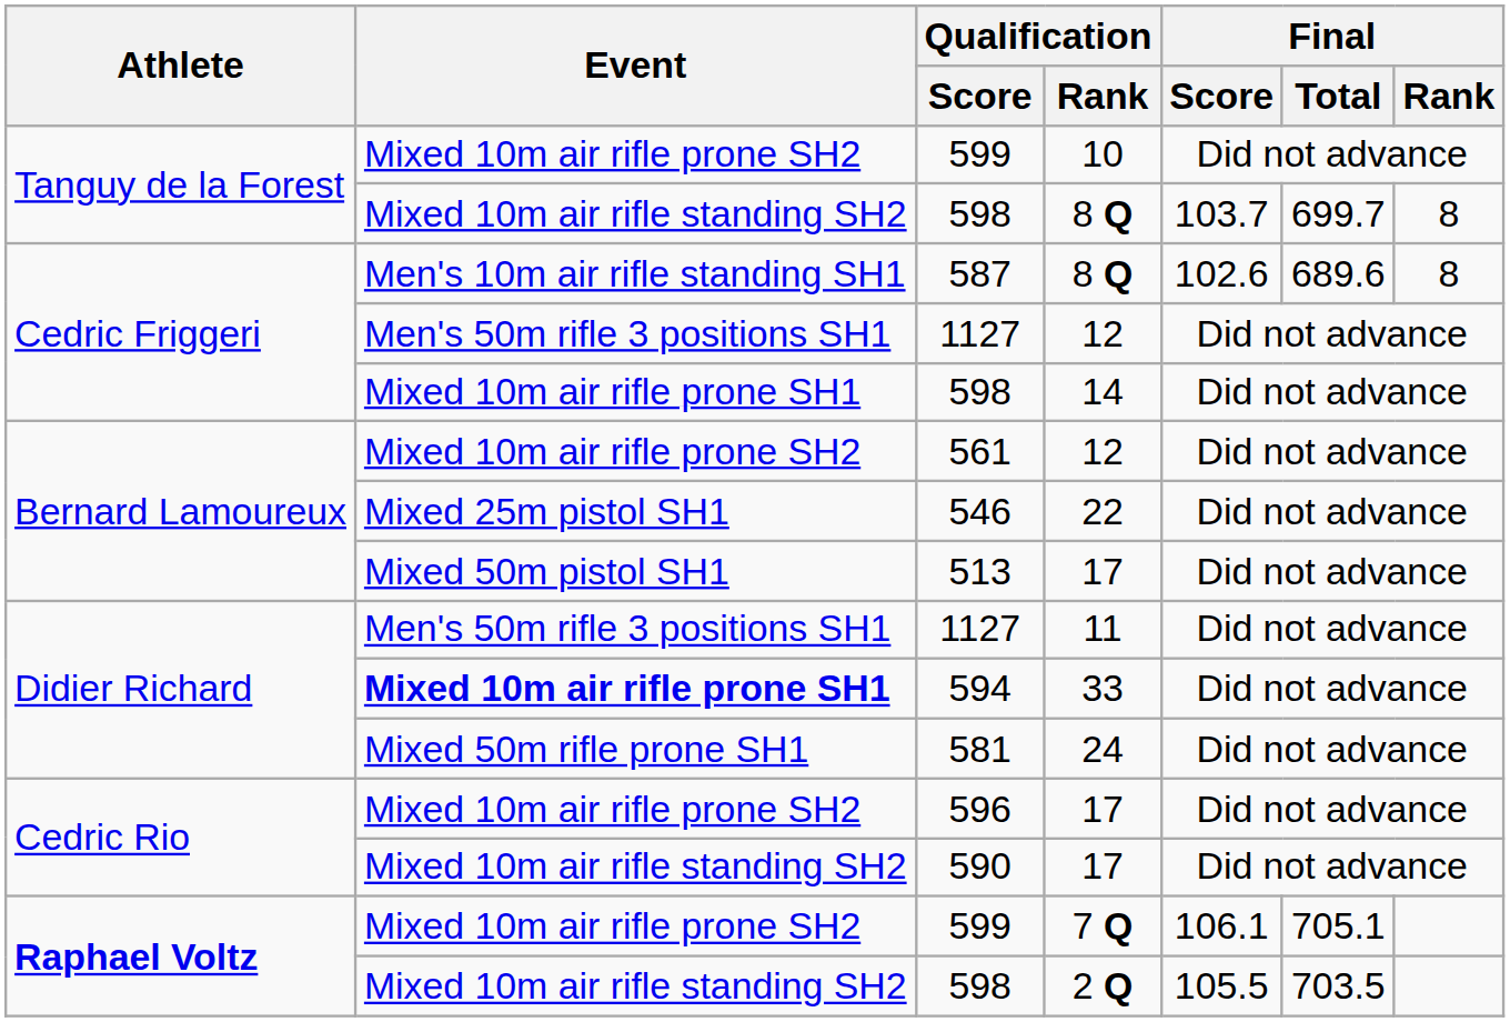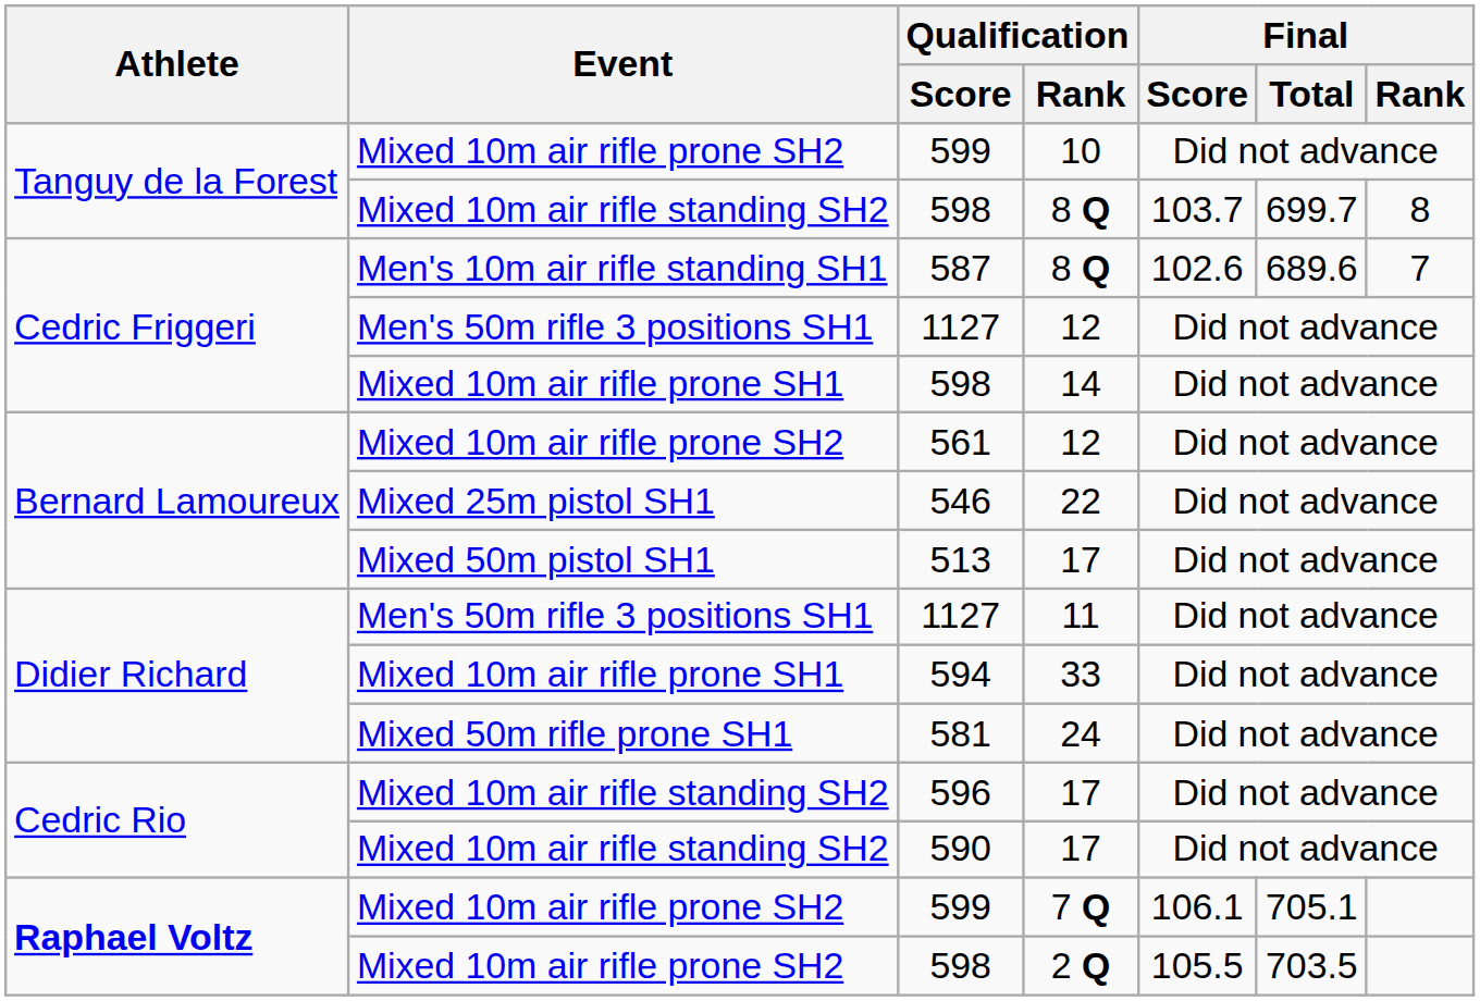 <table class=wikitable style="font-size:90%">
 <tr>
 <th rowspan="2">Athlete</th>
 <th rowspan="2">Event</th>
 <th colspan="2">Qualification</th>
 <th colspan="3">Final</th>
 </tr>
 <tr>
 <th>Score</th>
 <th>Rank</th>
 <th>Score</th>
 <th>Total</th>
 <th>Rank</th>
 </tr>
 <tr>
 <td rowspan="2"><a href='#'>Tanguy de la Forest</a></td>
 <td><a href='#'>Mixed 10m air rifle prone SH2</a></td>
 <td align=center>599</td>
 <td align=center>10</td>
 <td align=center colspan="3">Did not advance</td>
 </tr>
 <tr>
 <td><a href='#'>Mixed 10m air rifle standing SH2</a></td>
 <td align=center>598</td>
 <td align=center>8 <strong>Q</strong></td>
 <td align=center>103.7</td>
 <td align=center>699.7</td>
 <td align=center>8</td>
 </tr>
 <tr>
 <td rowspan="3"><a href='#'>Cedric Friggeri</a></td>
 <td><a href='#'>Men's 10m air rifle standing SH1</a></td>
 <td align=center>587</td>
 <td align=center>8 <strong>Q</strong></td>
 <td align=center>102.6</td>
 <td align=center>689.6</td>
-<td align=center>8</td>
+<td align=center>7</td>
 </tr>
 <tr>
 <td><a href='#'>Men's 50m rifle 3 positions SH1</a></td>
 <td align=center>1127</td>
 <td align=center>12</td>
 <td align=center colspan="3">Did not advance</td>
 </tr>
 <tr>
 <td><a href='#'>Mixed 10m air rifle prone SH1</a></td>
 <td align=center>598</td>
 <td align=center>14</td>
 <td align=center colspan="3">Did not advance</td>
 </tr>
 <tr>
 <td rowspan="3"><a href='#'>Bernard Lamoureux</a></td>
 <td><a href='#'>Mixed 10m air rifle prone SH2</a></td>
 <td align=center>561</td>
 <td align=center>12</td>
 <td align=center colspan="3">Did not advance</td>
 </tr>
 <tr>
 <td><a href='#'>Mixed 25m pistol SH1</a></td>
 <td align=center>546</td>
 <td align=center>22</td>
 <td align=center colspan="3">Did not advance</td>
 </tr>
 <tr>
 <td><a href='#'>Mixed 50m pistol SH1</a></td>
 <td align=center>513</td>
 <td align=center>17</td>
 <td align=center colspan="3">Did not advance</td>
 </tr>
 <tr>
 <td rowspan="3"><a href='#'>Didier Richard</a></td>
 <td><a href='#'>Men's 50m rifle 3 positions SH1</a></td>
 <td align=center>1127</td>
 <td align=center>11</td>
 <td align=center colspan="3">Did not advance</td>
 </tr>
 <tr>
-<td><strong><a href='#'>Mixed 10m air rifle prone SH1</a></strong></td>
+<td><a href='#'>Mixed 10m air rifle prone SH1</a></td>
 <td align=center>594</td>
 <td align=center>33</td>
 <td align=center colspan="3">Did not advance</td>
 </tr>
 <tr>
 <td><a href='#'>Mixed 50m rifle prone SH1</a></td>
 <td align=center>581</td>
 <td align=center>24</td>
 <td align=center colspan="3">Did not advance</td>
 </tr>
 <tr>
 <td rowspan="2"><a href='#'>Cedric Rio</a></td>
-<td><a href='#'>Mixed 10m air rifle prone SH2</a></td>
+<td><a href='#'>Mixed 10m air rifle standing SH2</a></td>
 <td align=center>596</td>
 <td align=center>17</td>
 <td align=center colspan="3">Did not advance</td>
 </tr>
 <tr>
 <td><a href='#'>Mixed 10m air rifle standing SH2</a></td>
 <td align=center>590</td>
 <td align=center>17</td>
 <td align=center colspan="3">Did not advance</td>
 </tr>
 <tr>
 <td rowspan="2"><strong><a href='#'>Raphael Voltz</a></strong></td>
 <td><a href='#'>Mixed 10m air rifle prone SH2</a></td>
 <td align=center>599</td>
 <td align=center>7 <strong>Q</strong></td>
 <td align=center>106.1</td>
 <td align=center>705.1</td>
 <td align=center></td>
 </tr>
 <tr>
-<td><a href='#'>Mixed 10m air rifle standing SH2</a></td>
+<td><a href='#'>Mixed 10m air rifle prone SH2</a></td>
 <td align=center>598</td>
 <td align=center>2 <strong>Q</strong></td>
 <td align=center>105.5</td>
 <td align=center>703.5</td>
 <td align=center></td>
 </tr>
 </table>
